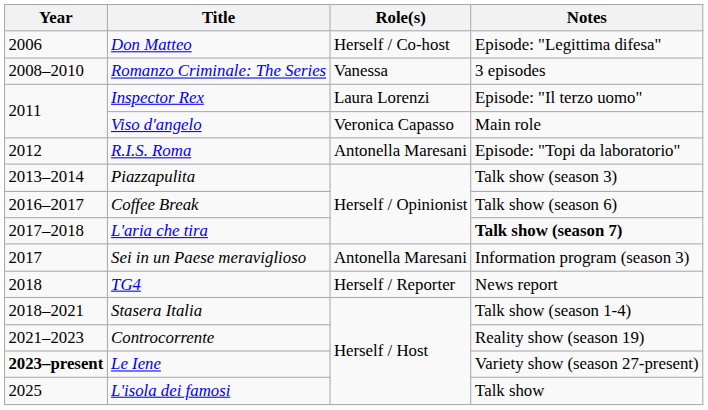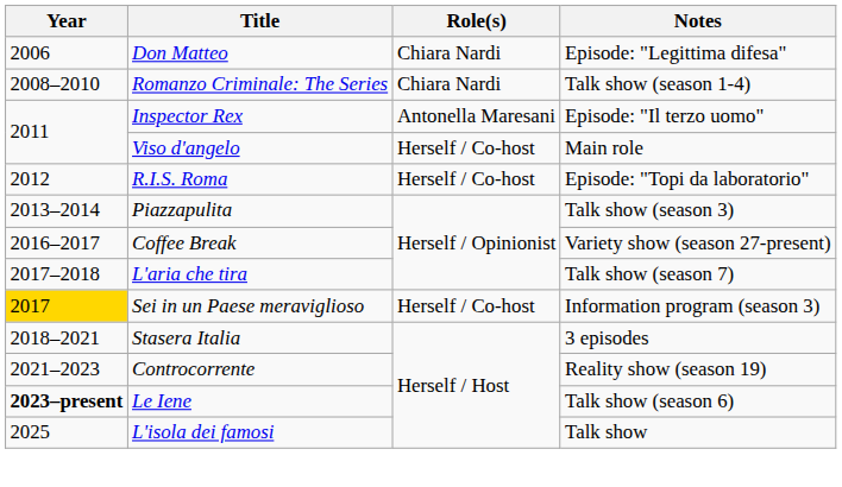 <table class="wikitable plainrowheaders sortable">
 <tr>
 <th scope="col">Year</th>
 <th scope="col">Title</th>
 <th scope="col">Role(s)</th>
 <th scope="col" class="unsortable">Notes</th>
 </tr>
 <tr>
 <td>2006</td>
 <td><em><a href='#'>Don Matteo</a></em></td>
-<td>Herself / Co-host</td>
+<td>Chiara Nardi</td>
 <td>Episode: "Legittima difesa"</td>
 </tr>
 <tr>
 <td>2008–2010</td>
 <td><em><a href='#'>Romanzo Criminale: The Series</a></em></td>
-<td>Vanessa</td>
-<td>3 episodes</td>
+<td>Chiara Nardi</td>
+<td>Talk show (season 1-4)</td>
 </tr>
 <tr>
 <td rowspan=2>2011</td>
 <td><em><a href='#'>Inspector Rex</a></em></td>
-<td>Laura Lorenzi</td>
+<td>Antonella Maresani</td>
 <td>Episode: "Il terzo uomo"</td>
 </tr>
 <tr>
 <td><em><a href='#'>Viso d'angelo</a></em></td>
-<td>Veronica Capasso</td>
+<td>Herself / Co-host</td>
 <td>Main role</td>
 </tr>
 <tr>
 <td>2012</td>
 <td><em><a href='#'>R.I.S. Roma</a></em></td>
-<td>Antonella Maresani</td>
+<td>Herself / Co-host</td>
 <td>Episode: "Topi da laboratorio"</td>
 </tr>
 <tr>
 <td>2013–2014</td>
 <td><em>Piazzapulita</em></td>
 <td rowspan=3>Herself / Opinionist</td>
 <td>Talk show (season 3)</td>
 </tr>
 <tr>
 <td>2016–2017</td>
 <td><em>Coffee Break</em></td>
-<td>Talk show (season 6)</td>
+<td>Variety show (season 27-present)</td>
 </tr>
 <tr>
 <td>2017–2018</td>
 <td><em><a href='#'>L'aria che tira</a></em></td>
-<td><strong>Talk show (season 7)</strong></td>
+<td>Talk show (season 7)</td>
 </tr>
 <tr>
-<td>2017</td>
+<td style="background: gold;">2017</td>
 <td><em>Sei in un Paese meraviglioso</em></td>
-<td>Antonella Maresani</td>
+<td>Herself / Co-host</td>
 <td>Information program (season 3)</td>
-</tr>
-<tr>
-<td>2018</td>
-<td><em><a href='#'>TG4</a></em></td>
-<td>Herself / Reporter</td>
-<td>News report</td>
 </tr>
 <tr>
 <td>2018–2021</td>
 <td><em>Stasera Italia</em></td>
 <td rowspan="4">Herself / Host</td>
-<td>Talk show (season 1-4)</td>
+<td>3 episodes</td>
 </tr>
 <tr>
 <td>2021–2023</td>
 <td><em>Controcorrente</em></td>
 <td>Reality show (season 19)</td>
 </tr>
 <tr>
 <td><strong>2023–present</strong></td>
 <td><em><a href='#'>Le Iene</a></em></td>
-<td>Variety show (season 27-present)</td>
+<td>Talk show (season 6)</td>
 </tr>
 <tr>
 <td>2025</td>
 <td><em><a href='#'>L'isola dei famosi</a></em></td>
 <td>Talk show</td>
 </tr>
 </table>
